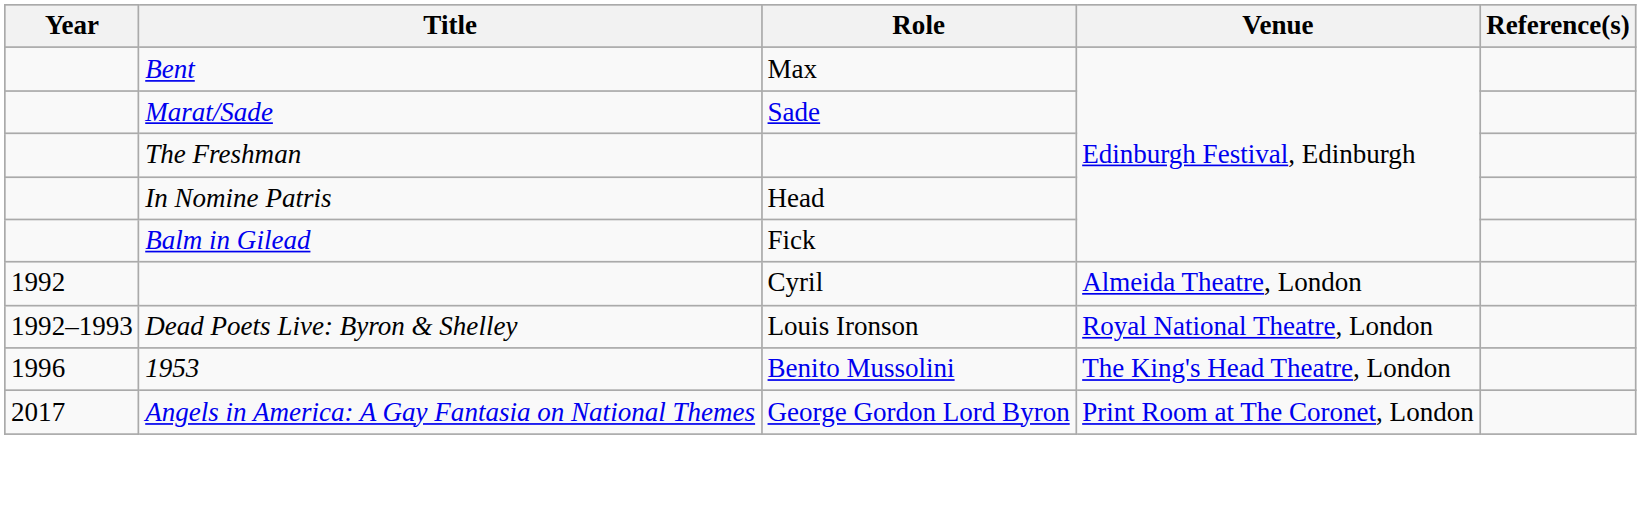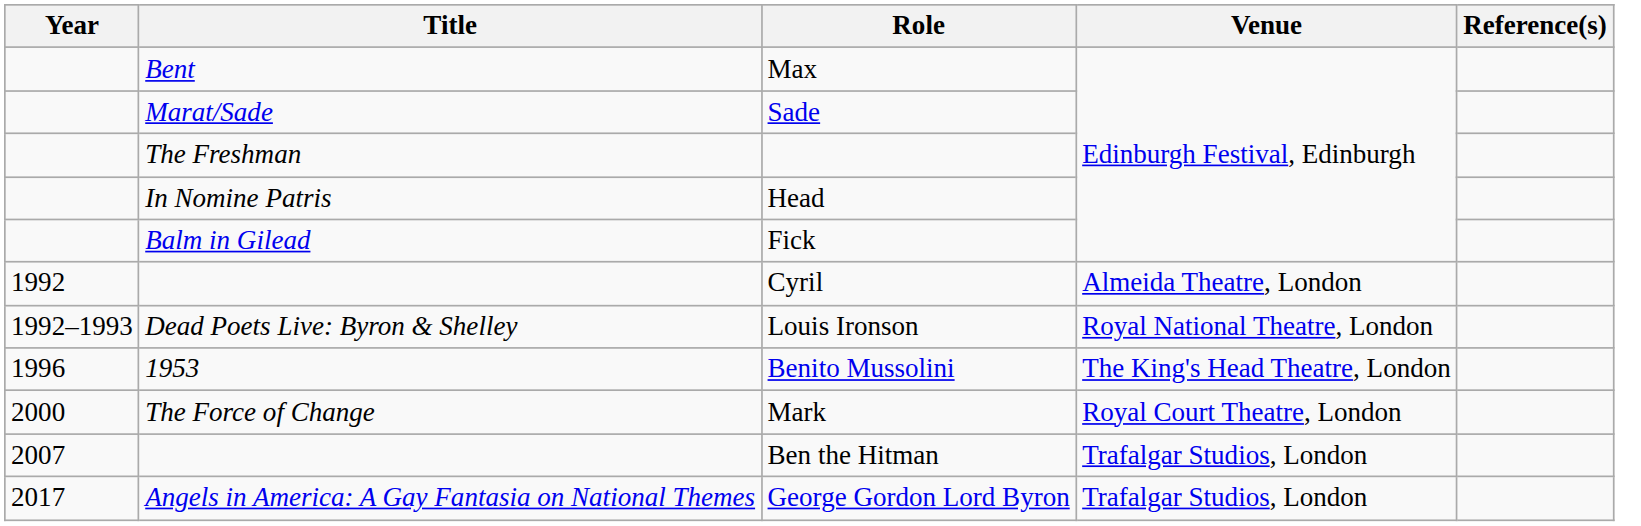 <table class="wikitable sortable">
 <tr>
 <th>Year</th>
 <th>Title</th>
 <th>Role</th>
 <th>Venue</th>
 <th class="unsortable">Reference(s)</th>
 </tr>
 <tr>
 <td></td>
 <td><em><a href='#'>Bent</a></em></td>
 <td>Max</td>
 <td rowspan="5"><a href='#'>Edinburgh Festival</a>, Edinburgh</td>
 <td></td>
 </tr>
 <tr>
 <td></td>
 <td><em><a href='#'>Marat/Sade</a></em></td>
 <td><a href='#'>Sade</a></td>
 <td></td>
 </tr>
 <tr>
 <td></td>
 <td data-sort-value="Freshman, The"><em>The Freshman</em></td>
 <td></td>
 <td></td>
 </tr>
 <tr>
 <td></td>
 <td><em>In Nomine Patris</em></td>
 <td>Head</td>
 <td></td>
 </tr>
 <tr>
 <td></td>
 <td><em><a href='#'>Balm in Gilead</a></em></td>
 <td>Fick</td>
 <td></td>
 </tr>
 <tr>
 <td>1992</td>
 <td><em></em></td>
 <td>Cyril</td>
 <td><a href='#'>Almeida Theatre</a>, London</td>
 <td style="text-align:center;"></td>
 </tr>
 <tr>
 <td>1992–1993</td>
 <td><em>Dead Poets Live: Byron & Shelley</em></td>
 <td>Louis Ironson</td>
 <td><a href='#'>Royal National Theatre</a>, London</td>
 <td style="text-align:center;"></td>
 </tr>
 <tr>
 <td>1996</td>
 <td><em>1953</em></td>
 <td><a href='#'>Benito Mussolini</a></td>
 <td><a href='#'>The King's Head Theatre</a>, London</td>
 <td style="text-align:center;"></td>
 </tr>
 <tr>
+<td>2000</td>
+<td data-sort-value="Force of Change, The"><em>The Force of Change</em></td>
+<td>Mark</td>
+<td><a href='#'>Royal Court Theatre</a>, London</td>
+<td style="text-align:center;"></td>
+</tr>
+<tr>
+<td>2007</td>
+<td><em></em></td>
+<td>Ben the Hitman</td>
+<td><a href='#'>Trafalgar Studios</a>, London</td>
+<td style="text-align:center;"></td>
+</tr>
+<tr>
 <td>2017</td>
 <td><em><a href='#'>Angels in America: A Gay Fantasia on National Themes</a></em></td>
 <td><a href='#'>George Gordon Lord Byron</a></td>
-<td><a href='#'>Print Room at The Coronet</a>, London</td>
+<td><a href='#'>Trafalgar Studios</a>, London</td>
 <td style="text-align:center;"></td>
 </tr>
 </table>
